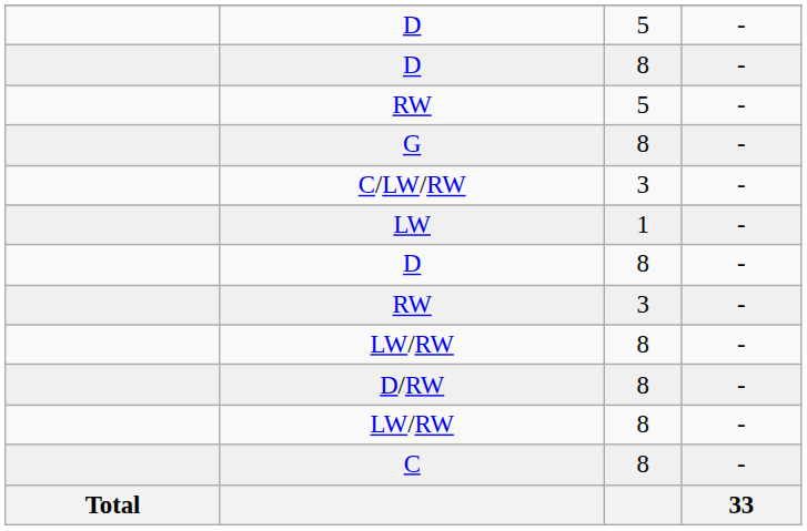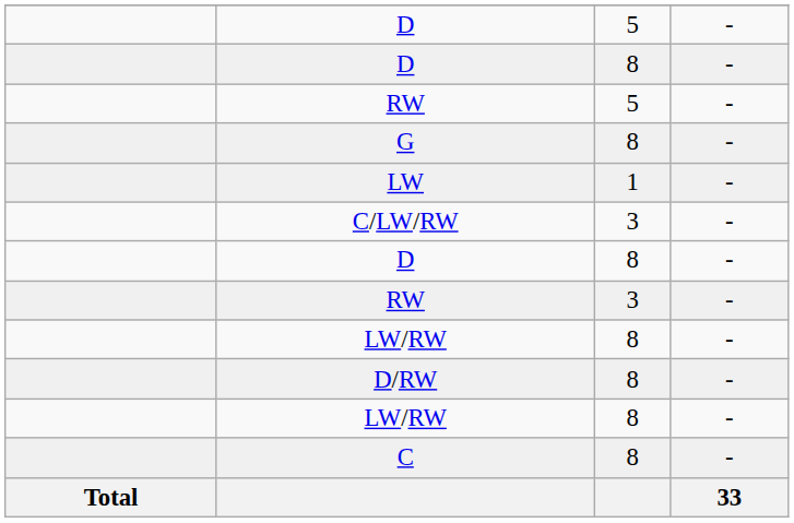 <table class="wikitable sortable" width ="40%">
 <tr align="center">
 </tr>
 <tr align="center" bgcolor="">
 <td></td>
 <td><a href='#'>D</a></td>
 <td>5</td>
 <td>-</td>
 </tr>
 <tr align="center" bgcolor="f0f0f0">
 <td></td>
 <td><a href='#'>D</a></td>
 <td>8</td>
 <td>-</td>
 </tr>
 <tr align="center" bgcolor="">
 <td></td>
 <td><a href='#'>RW</a></td>
 <td>5</td>
 <td>-</td>
 </tr>
 <tr align="center" bgcolor="f0f0f0">
 <td></td>
 <td><a href='#'>G</a></td>
 <td>8</td>
 <td>-</td>
 </tr>
+<tr align="center" bgcolor="f0f0f0">
+<td></td>
+<td><a href='#'>LW</a></td>
+<td>1</td>
+<td>-</td>
+</tr>
 <tr align="center" bgcolor="">
 <td></td>
 <td><a href='#'>C</a>/<a href='#'>LW</a>/<a href='#'>RW</a></td>
 <td>3</td>
-<td>-</td>
-</tr>
-<tr align="center" bgcolor="f0f0f0">
-<td></td>
-<td><a href='#'>LW</a></td>
-<td>1</td>
 <td>-</td>
 </tr>
 <tr align="center" bgcolor="">
 <td></td>
 <td><a href='#'>D</a></td>
 <td>8</td>
 <td>-</td>
 </tr>
 <tr align="center" bgcolor="f0f0f0">
 <td></td>
 <td><a href='#'>RW</a></td>
 <td>3</td>
 <td>-</td>
 </tr>
 <tr align="center" bgcolor="">
 <td></td>
 <td><a href='#'>LW</a>/<a href='#'>RW</a></td>
 <td>8</td>
 <td>-</td>
 </tr>
 <tr align="center" bgcolor="f0f0f0">
 <td></td>
 <td><a href='#'>D</a>/<a href='#'>RW</a></td>
 <td>8</td>
 <td>-</td>
 </tr>
 <tr align="center" bgcolor="">
 <td></td>
 <td><a href='#'>LW</a>/<a href='#'>RW</a></td>
 <td>8</td>
 <td>-</td>
 </tr>
 <tr align="center" bgcolor="f0f0f0">
 <td></td>
 <td><a href='#'>C</a></td>
 <td>8</td>
 <td>-</td>
 </tr>
 <tr>
 <th>Total</th>
 <th></th>
 <th></th>
 <th>33</th>
 </tr>
 </table>
